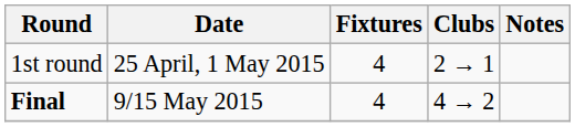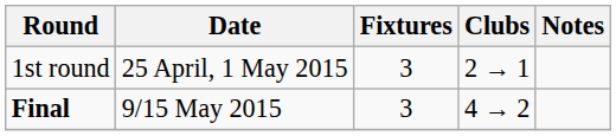 <table class="wikitable">
 <tr>
 <th>Round</th>
 <th>Date</th>
 <th>Fixtures</th>
 <th>Clubs</th>
 <th>Notes</th>
 </tr>
 <tr>
 <td>1st round</td>
 <td>25 April, 1 May 2015</td>
-<td align="center">4</td>
+<td align="center">3</td>
 <td align="center">2 → 1</td>
 <td align="center"></td>
 </tr>
 <tr>
 <td><strong>Final</strong></td>
 <td>9/15 May 2015</td>
-<td align="center">4</td>
+<td align="center">3</td>
 <td align="center">4 → 2</td>
 <td align="center"></td>
 </tr>
 <tr>
 </tr>
 </table>
